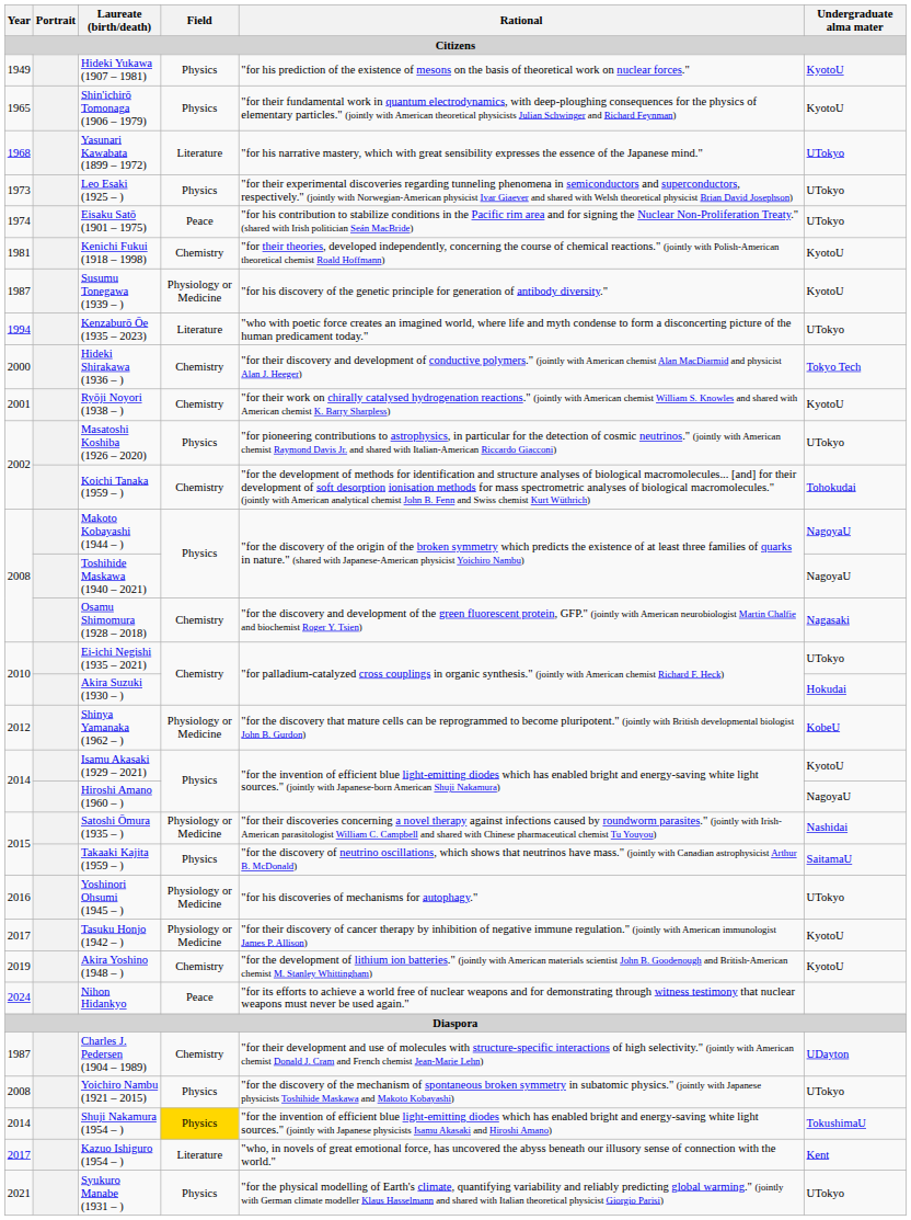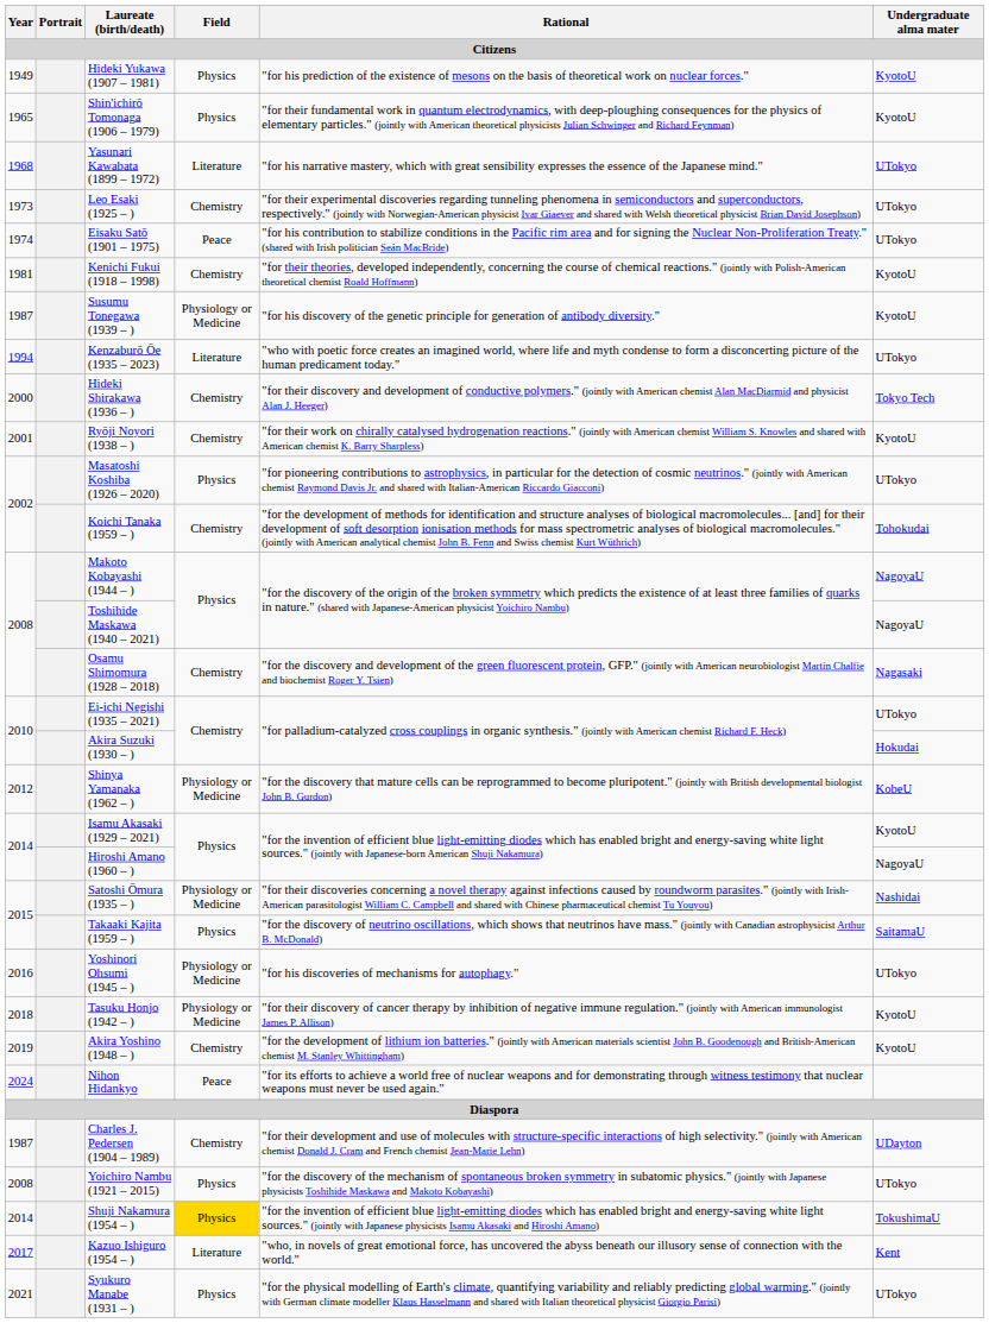 <table class="wikitable sortable">
 <tr>
 <th>Year</th>
 <th class="unportable">Portrait</th>
 <th>Laureate<br>(birth/death)</th>
 <th>Field</th>
 <th>Rational</th>
 <th>Undergraduate alma mater</th>
 </tr>
 <tr>
 <td colspan=8 align=center style="background:lightgray;white-space:nowrap"><strong>Citizens</strong></td>
 </tr>
 <tr>
 <td style="text-align:center;">1949</td>
 <th scope="row"></th>
 <td><a href='#'>Hideki Yukawa</a><br>(1907 – 1981)</td>
 <td align="center">Physics</td>
 <td>"for his prediction of the existence of <a href='#'>mesons</a> on the basis of theoretical work on <a href='#'>nuclear forces</a>."</td>
 <td><a href='#'>KyotoU</a></td>
 </tr>
 <tr>
 <td style="text-align:center;">1965</td>
 <th scope="row"></th>
 <td><a href='#'>Shin'ichirō Tomonaga</a><br>(1906 – 1979)</td>
 <td align="center">Physics</td>
 <td>"for their fundamental work in <a href='#'>quantum electrodynamics</a>, with deep-ploughing consequences for the physics of elementary particles." <small>(jointly with American theoretical physicists <a href='#'>Julian Schwinger</a> and <a href='#'>Richard Feynman</a>)</small></td>
 <td>KyotoU</td>
 </tr>
 <tr>
 <td style="text-align:center;"><a href='#'>1968</a></td>
 <th scope="row"></th>
 <td><a href='#'>Yasunari Kawabata</a><br>(1899 – 1972)</td>
 <td align="center">Literature</td>
 <td>"for his narrative mastery, which with great sensibility expresses the essence of the Japanese mind."</td>
 <td><a href='#'>UTokyo</a></td>
 </tr>
 <tr>
 <td style="text-align:center;">1973</td>
 <th scope="row"></th>
 <td><a href='#'>Leo Esaki</a><br>(1925 – )</td>
-<td align="center">Physics</td>
+<td align="center">Chemistry</td>
 <td>"for their experimental discoveries regarding tunneling phenomena in <a href='#'>semiconductors</a> and <a href='#'>superconductors</a>, respectively." <small>(jointly with Norwegian-American physicist <a href='#'>Ivar Giaever</a> and shared with Welsh theoretical physicist <a href='#'>Brian David Josephson</a>)</small></td>
 <td>UTokyo</td>
 </tr>
 <tr>
 <td style="text-align:center;">1974</td>
 <th scope="row"></th>
 <td><a href='#'>Eisaku Satō</a><br>(1901 – 1975)</td>
 <td align="center">Peace</td>
 <td>"for his contribution to stabilize conditions in the <a href='#'>Pacific rim area</a> and for signing the <a href='#'>Nuclear Non-Proliferation Treaty</a>." <small>(shared with Irish politician <a href='#'>Seán MacBride</a>)</small></td>
 <td>UTokyo</td>
 </tr>
 <tr>
 <td style="text-align:center;">1981</td>
 <th scope="row"></th>
 <td><a href='#'>Kenichi Fukui</a><br>(1918 – 1998)</td>
 <td align="center">Chemistry</td>
 <td>"for <a href='#'>their theories</a>, developed independently, concerning the course of chemical reactions." <small>(jointly with Polish-American theoretical chemist <a href='#'>Roald Hoffmann</a>)</small></td>
 <td>KyotoU</td>
 </tr>
 <tr>
 <td style="text-align:center;">1987</td>
 <th scope="row"></th>
 <td><a href='#'>Susumu Tonegawa</a><br>(1939 – )</td>
 <td align="center">Physiology or Medicine</td>
 <td>"for his discovery of the genetic principle for generation of <a href='#'>antibody diversity</a>."</td>
 <td>KyotoU</td>
 </tr>
 <tr>
 <td style="text-align:center;"><a href='#'>1994</a></td>
 <th scope="row"></th>
 <td><a href='#'>Kenzaburō Ōe</a><br>(1935 – 2023)</td>
 <td align="center">Literature</td>
 <td>"who with poetic force creates an imagined world, where life and myth condense to form a disconcerting picture of the human predicament today."</td>
 <td>UTokyo</td>
 </tr>
 <tr>
 <td style="text-align:center;">2000</td>
 <th scope="row"></th>
 <td><a href='#'>Hideki Shirakawa</a><br>(1936 – )</td>
 <td align="center">Chemistry</td>
 <td>"for their discovery and development of <a href='#'>conductive polymers</a>." <small>(jointly with American chemist <a href='#'>Alan MacDiarmid</a> and physicist <a href='#'>Alan J. Heeger</a>)</small></td>
 <td><a href='#'>Tokyo Tech</a></td>
 </tr>
 <tr>
 <td style="text-align:center;">2001</td>
 <th scope="row"></th>
 <td><a href='#'>Ryōji Noyori</a><br>(1938 – )</td>
 <td align="center">Chemistry</td>
 <td>"for their work on <a href='#'>chirally catalysed hydrogenation reactions</a>." <small>(jointly with American chemist <a href='#'>William S. Knowles</a> and shared with American chemist <a href='#'>K. Barry Sharpless</a>)</small></td>
 <td>KyotoU</td>
 </tr>
 <tr>
 <td style="text-align:center;" rowspan="2">2002</td>
 <th scope="row"></th>
 <td><a href='#'>Masatoshi Koshiba</a><br>(1926 – 2020)</td>
 <td align="center">Physics</td>
 <td>"for pioneering contributions to <a href='#'>astrophysics</a>, in particular for the detection of cosmic <a href='#'>neutrinos</a>." <small>(jointly with American chemist <a href='#'>Raymond Davis Jr.</a> and shared with Italian-American <a href='#'>Riccardo Giacconi</a>)</small></td>
 <td>UTokyo</td>
 </tr>
 <tr>
 <th scope="row"></th>
 <td><a href='#'>Koichi Tanaka</a><br>(1959 – )</td>
 <td align="center">Chemistry</td>
 <td>"for the development of methods for identification and structure analyses of biological macromolecules... [and] for their development of <a href='#'>soft desorption</a> <a href='#'>ionisation methods</a> for mass spectrometric analyses of biological macromolecules." <small>(jointly with American analytical chemist <a href='#'>John B. Fenn</a> and Swiss chemist <a href='#'>Kurt Wüthrich</a>)</small></td>
 <td><a href='#'>Tohokudai</a></td>
 </tr>
 <tr>
 <td style="text-align:center;" rowspan="3">2008</td>
 <th scope="row"></th>
 <td><a href='#'>Makoto Kobayashi</a><br>(1944 – )</td>
 <td align="center" rowspan="2">Physics</td>
 <td rowspan="2">"for the discovery of the origin of the <a href='#'>broken symmetry</a> which predicts the existence of at least three families of <a href='#'>quarks</a> in nature." <small>(shared with Japanese-American physicist <a href='#'>Yoichiro Nambu</a>)</small></td>
 <td><a href='#'>NagoyaU</a></td>
 </tr>
 <tr>
 <th scope="row"></th>
 <td><a href='#'>Toshihide Maskawa</a><br>(1940 – 2021)</td>
 <td>NagoyaU</td>
 </tr>
 <tr>
 <th scope="row"></th>
 <td><a href='#'>Osamu Shimomura</a><br>(1928 – 2018)</td>
 <td align="center">Chemistry</td>
 <td>"for the discovery and development of the <a href='#'>green fluorescent protein</a>, GFP." <small>(jointly with American neurobiologist <a href='#'>Martin Chalfie</a> and biochemist <a href='#'>Roger Y. Tsien</a>)</small></td>
 <td><a href='#'>Nagasaki</a></td>
 </tr>
 <tr>
 <td style="text-align:center;" rowspan="2">2010</td>
 <th scope="row"></th>
 <td><a href='#'>Ei-ichi Negishi</a><br>(1935 – 2021)</td>
 <td align="center" rowspan="2">Chemistry</td>
 <td rowspan="2">"for palladium-catalyzed <a href='#'>cross couplings</a> in organic synthesis." <small>(jointly with American chemist <a href='#'>Richard F. Heck</a>)</small></td>
 <td>UTokyo</td>
 </tr>
 <tr>
 <th scope="row"></th>
 <td><a href='#'>Akira Suzuki</a><br>(1930 – )</td>
 <td><a href='#'>Hokudai</a></td>
 </tr>
 <tr>
 <td style="text-align:center;">2012</td>
 <th scope="row"></th>
 <td><a href='#'>Shinya Yamanaka</a><br>(1962 – )</td>
 <td align="center">Physiology or Medicine</td>
 <td>"for the discovery that mature cells can be reprogrammed to become pluripotent." <small>(jointly with British developmental biologist <a href='#'>John B. Gurdon</a>)</small></td>
 <td><a href='#'>KobeU</a></td>
 </tr>
 <tr>
 <td style="text-align:center;" rowspan="2">2014</td>
 <th scope="row"></th>
 <td><a href='#'>Isamu Akasaki</a><br>(1929 – 2021)</td>
 <td align="center" rowspan="2">Physics</td>
 <td rowspan="2">"for the invention of efficient blue <a href='#'>light-emitting diodes</a> which has enabled bright and energy-saving white light sources." <small>(jointly with Japanese-born American <a href='#'>Shuji Nakamura</a>)</small></td>
 <td>KyotoU</td>
 </tr>
 <tr>
 <th scope="row"></th>
 <td><a href='#'>Hiroshi Amano</a><br>(1960 – )</td>
 <td>NagoyaU</td>
 </tr>
 <tr>
 <td style="text-align:center;" rowspan="2">2015</td>
 <th scope="row"></th>
 <td><a href='#'>Satoshi Ōmura</a><br>(1935 – )</td>
 <td align="center">Physiology or Medicine</td>
 <td>"for their discoveries concerning <a href='#'>a novel therapy</a> against infections caused by <a href='#'>roundworm parasites</a>." <small>(jointly with Irish-American parasitologist <a href='#'>William C. Campbell</a> and shared with Chinese pharmaceutical chemist <a href='#'>Tu Youyou</a>)</small></td>
 <td><a href='#'>Nashidai</a></td>
 </tr>
 <tr>
 <th scope="row"></th>
 <td><a href='#'>Takaaki Kajita</a><br>(1959 – )</td>
 <td align="center">Physics</td>
 <td>"for the discovery of <a href='#'>neutrino oscillations</a>, which shows that neutrinos have mass." <small>(jointly with Canadian astrophysicist <a href='#'>Arthur B. McDonald</a>)</small></td>
 <td><a href='#'>SaitamaU</a></td>
 </tr>
 <tr>
 <td style="text-align:center;">2016</td>
 <th scope="row"></th>
 <td><a href='#'>Yoshinori Ohsumi</a><br>(1945 – )</td>
 <td align="center">Physiology or Medicine</td>
 <td>"for his discoveries of mechanisms for <a href='#'>autophagy</a>."</td>
 <td>UTokyo</td>
 </tr>
 <tr>
-<td style="text-align:center;">2017</td>
+<td style="text-align:center;">2018</td>
 <th scope="row"></th>
 <td><a href='#'>Tasuku Honjo</a><br>(1942 – )</td>
 <td align="center">Physiology or Medicine</td>
 <td>"for their discovery of cancer therapy by inhibition of negative immune regulation." <small>(jointly with American immunologist <a href='#'>James P. Allison</a>)</small></td>
 <td>KyotoU</td>
 </tr>
 <tr>
 <td style="text-align:center;">2019</td>
 <th scope="row"></th>
 <td><a href='#'>Akira Yoshino</a><br>(1948 – )</td>
 <td align="center">Chemistry</td>
 <td>"for the development of <a href='#'>lithium ion batteries</a>." <small>(jointly with American materials scientist <a href='#'>John B. Goodenough</a> and British-American chemist <a href='#'>M. Stanley Whittingham</a>)</small></td>
 <td>KyotoU</td>
 </tr>
 <tr>
 <td style="text-align:center;"><a href='#'>2024</a></td>
 <th scope="row"></th>
 <td><a href='#'>Nihon Hidankyo</a></td>
 <td align="center">Peace</td>
 <td>"for its efforts to achieve a world free of nuclear weapons and for demonstrating through <a href='#'>witness testimony</a> that nuclear weapons must never be used again."</td>
 </tr>
 <tr>
 <td colspan=8 align=center style="background:lightgray;white-space:nowrap"><strong>Diaspora</strong></td>
 </tr>
 <tr>
 <td style="text-align:center;">1987</td>
 <th scope="row"></th>
 <td><a href='#'>Charles J. Pedersen</a><br>(1904 – 1989)</td>
 <td align="center">Chemistry</td>
 <td>"for their development and use of molecules with <a href='#'>structure-specific interactions</a> of high selectivity." <small>(jointly with American chemist <a href='#'>Donald J. Cram</a> and French chemist <a href='#'>Jean-Marie Lehn</a>)</small></td>
 <td><a href='#'>UDayton</a></td>
 </tr>
 <tr>
 <td style="text-align:center;">2008</td>
 <th scope="row"></th>
 <td><a href='#'>Yoichiro Nambu</a><br>(1921 – 2015)</td>
 <td align="center">Physics</td>
 <td>"for the discovery of the mechanism of <a href='#'>spontaneous broken symmetry</a> in subatomic physics." <small>(jointly with Japanese physicists <a href='#'>Toshihide Maskawa</a> and <a href='#'>Makoto Kobayashi</a>)</small></td>
 <td>UTokyo</td>
 </tr>
 <tr>
 <td style="text-align:center;">2014</td>
 <th scope="row"></th>
 <td><a href='#'>Shuji Nakamura</a><br>(1954 – )</td>
 <td align="center" style="background: gold;">Physics</td>
 <td>"for the invention of efficient blue <a href='#'>light-emitting diodes</a> which has enabled bright and energy-saving white light sources." <small>(jointly with Japanese physicists <a href='#'>Isamu Akasaki</a> and <a href='#'>Hiroshi Amano</a>)</small></td>
 <td><a href='#'>TokushimaU</a></td>
 </tr>
 <tr>
 <td style="text-align:center;"><a href='#'>2017</a></td>
 <th scope="row"></th>
 <td><a href='#'>Kazuo Ishiguro</a><br>(1954 – )</td>
 <td align="center">Literature</td>
 <td>"who, in novels of great emotional force, has uncovered the abyss beneath our illusory sense of connection with the world."</td>
 <td><a href='#'>Kent</a></td>
 </tr>
 <tr>
 <td style="text-align:center;">2021</td>
 <th scope="row"></th>
 <td><a href='#'>Syukuro Manabe</a><br>(1931 – )</td>
 <td align="center">Physics</td>
 <td>"for the physical modelling of Earth's <a href='#'>climate</a>, quantifying variability and reliably predicting <a href='#'>global warming</a>." <small>(jointly with German climate modeller <a href='#'>Klaus Hasselmann</a> and shared with Italian theoretical physicist <a href='#'>Giorgio Parisi</a>)</small></td>
 <td>UTokyo</td>
 </tr>
 </table>
